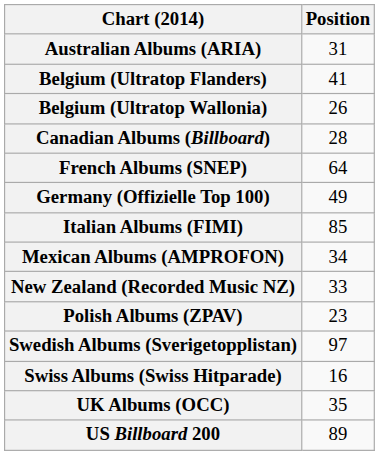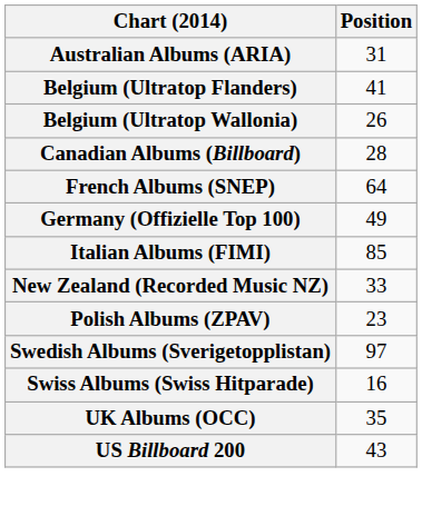 <table class="wikitable sortable plainrowheaders" style="text-align:center;">
 <tr>
 <th scope="col">Chart (2014)</th>
 <th scope="col">Position</th>
 </tr>
 <tr>
 <th scope="row">Australian Albums (ARIA)</th>
 <td>31</td>
 </tr>
 <tr>
 <th scope="row">Belgium (Ultratop Flanders)</th>
 <td>41</td>
 </tr>
 <tr>
 <th scope="row">Belgium (Ultratop Wallonia)</th>
 <td>26</td>
 </tr>
 <tr>
 <th scope="row">Canadian Albums (<em>Billboard</em>)</th>
 <td>28</td>
 </tr>
 <tr>
 <th scope="row">French Albums (SNEP)</th>
 <td>64</td>
 </tr>
 <tr>
 <th scope="row">Germany (Offizielle Top 100)</th>
 <td>49</td>
 </tr>
 <tr>
 <th scope="row">Italian Albums (FIMI)</th>
 <td>85</td>
 </tr>
 <tr>
-<th scope="row">Mexican Albums (AMPROFON)</th>
-<td>34</td>
-</tr>
-<tr>
 <th scope="row">New Zealand (Recorded Music NZ)</th>
 <td>33</td>
 </tr>
 <tr>
 <th scope="row">Polish Albums (ZPAV)</th>
 <td>23</td>
 </tr>
 <tr>
 <th scope="row">Swedish Albums (Sverigetopplistan)</th>
 <td>97</td>
 </tr>
 <tr>
 <th scope="row">Swiss Albums (Swiss Hitparade)</th>
 <td>16</td>
 </tr>
 <tr>
 <th scope="row">UK Albums (OCC)</th>
 <td>35</td>
 </tr>
 <tr>
 <th scope="row">US <em>Billboard</em> 200</th>
-<td>89</td>
+<td>43</td>
 </tr>
 </table>
